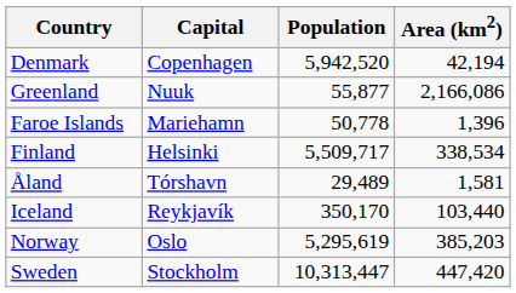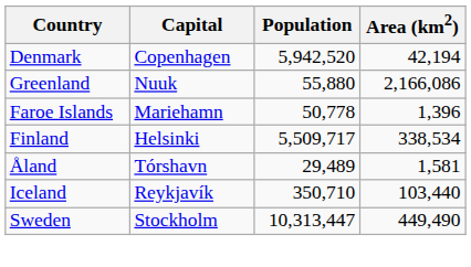 <table class="wikitable sortable" style="float:right; font-size:90%; white-space:nowrap">
 <tr>
 <th style="width:6em">Country</th>
 <th style="width:6em">Capital</th>
 <th style="width:5em">Population</th>
 <th style="width:5em">Area (km<sup>2</sup>)</th>
 </tr>
 <tr style="line-height:95%">
 <td><a href='#'>Denmark</a></td>
 <td><a href='#'>Copenhagen</a></td>
 <td style="text-align:right">5,942,520</td>
 <td style="text-align:right">42,194</td>
 </tr>
 <tr style="line-height:95%">
 <td><a href='#'>Greenland</a></td>
 <td><a href='#'>Nuuk</a></td>
-<td style="text-align:right">55,877</td>
+<td style="text-align:right">55,880</td>
 <td style="text-align:right">2,166,086</td>
 </tr>
 <tr style="line-height:95%">
 <td><a href='#'>Faroe Islands</a></td>
 <td><a href='#'>Mariehamn</a></td>
 <td style="text-align:right">50,778</td>
 <td style="text-align:right">1,396</td>
 </tr>
 <tr style="line-height:95%">
 <td><a href='#'>Finland</a></td>
 <td><a href='#'>Helsinki</a></td>
 <td style="text-align:right">5,509,717</td>
 <td style="text-align:right">338,534</td>
 </tr>
 <tr style="line-height:95%">
 <td><a href='#'>Åland</a></td>
 <td><a href='#'>Tórshavn</a></td>
 <td style="text-align:right">29,489</td>
 <td style="text-align:right">1,581</td>
 </tr>
 <tr style="line-height:95%">
 <td><a href='#'>Iceland</a></td>
 <td><a href='#'>Reykjavík</a></td>
-<td style="text-align:right">350,170</td>
+<td style="text-align:right">350,710</td>
 <td style="text-align:right">103,440</td>
-</tr>
-<tr style="line-height:95%">
-<td><a href='#'>Norway</a></td>
-<td><a href='#'>Oslo</a></td>
-<td style="text-align:right">5,295,619</td>
-<td style="text-align:right">385,203</td>
 </tr>
 <tr style="line-height:95%">
 <td><a href='#'>Sweden</a></td>
 <td><a href='#'>Stockholm</a></td>
 <td style="text-align:right">10,313,447</td>
-<td style="text-align:right">447,420</td>
+<td style="text-align:right">449,490</td>
 </tr>
 </table>
